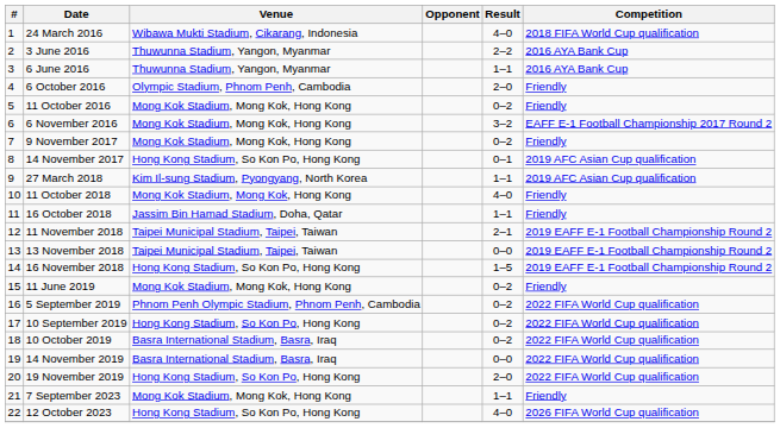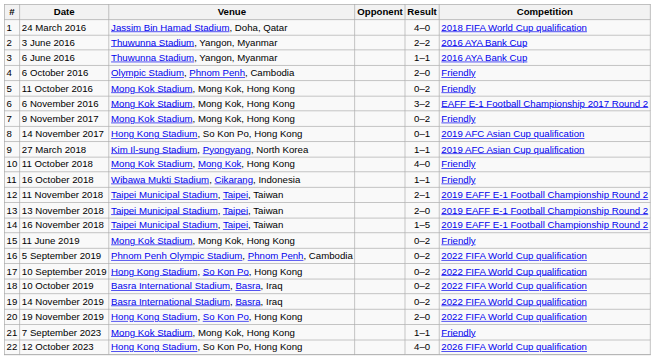 <table class="wikitable" style="font-size:90%; text-align: left;">
 <tr bgcolor="#CCCCCC" align="center">
 <th>#</th>
 <th>Date</th>
 <th>Venue</th>
 <th>Opponent</th>
 <th>Result</th>
 <th>Competition</th>
 </tr>
 <tr>
 <td>1</td>
 <td>24 March 2016</td>
-<td><a href='#'>Wibawa Mukti Stadium</a>, <a href='#'>Cikarang</a>, Indonesia</td>
+<td><a href='#'>Jassim Bin Hamad Stadium</a>, Doha, Qatar</td>
 <td></td>
 <td align="center">4–0</td>
 <td><a href='#'>2018 FIFA World Cup qualification</a></td>
 </tr>
 <tr>
 <td>2</td>
 <td>3 June 2016</td>
 <td><a href='#'>Thuwunna Stadium</a>, Yangon, Myanmar</td>
 <td></td>
 <td align="center">2–2</td>
 <td><a href='#'>2016 AYA Bank Cup</a></td>
 </tr>
 <tr>
 <td>3</td>
 <td>6 June 2016</td>
 <td><a href='#'>Thuwunna Stadium</a>, Yangon, Myanmar</td>
 <td></td>
 <td align="center">1–1</td>
 <td><a href='#'>2016 AYA Bank Cup</a></td>
 </tr>
 <tr>
 <td>4</td>
 <td>6 October 2016</td>
 <td><a href='#'>Olympic Stadium</a>, <a href='#'>Phnom Penh</a>, Cambodia</td>
 <td></td>
 <td align="center">2–0</td>
 <td><a href='#'>Friendly</a></td>
 </tr>
 <tr>
 <td>5</td>
 <td>11 October 2016</td>
 <td><a href='#'>Mong Kok Stadium</a>, Mong Kok, Hong Kong</td>
 <td></td>
 <td align="center">0–2</td>
 <td><a href='#'>Friendly</a></td>
 </tr>
 <tr>
 <td>6</td>
 <td>6 November 2016</td>
 <td><a href='#'>Mong Kok Stadium</a>, Mong Kok, Hong Kong</td>
 <td></td>
 <td align="center">3–2</td>
 <td><a href='#'>EAFF E-1 Football Championship 2017 Round 2</a></td>
 </tr>
 <tr>
 <td>7</td>
 <td>9 November 2017</td>
 <td><a href='#'>Mong Kok Stadium</a>, Mong Kok, Hong Kong</td>
 <td></td>
 <td align="center">0–2</td>
 <td><a href='#'>Friendly</a></td>
 </tr>
 <tr>
 <td>8</td>
 <td>14 November 2017</td>
 <td><a href='#'>Hong Kong Stadium</a>, So Kon Po, Hong Kong</td>
 <td></td>
 <td align="center">0–1</td>
 <td><a href='#'>2019 AFC Asian Cup qualification</a></td>
 </tr>
 <tr>
 <td>9</td>
 <td>27 March 2018</td>
 <td><a href='#'>Kim Il-sung Stadium</a>, <a href='#'>Pyongyang</a>, North Korea</td>
 <td></td>
 <td align="center">1–1</td>
 <td><a href='#'>2019 AFC Asian Cup qualification</a></td>
 </tr>
 <tr>
 <td>10</td>
 <td>11 October 2018</td>
 <td><a href='#'>Mong Kok Stadium</a>, <a href='#'>Mong Kok</a>, Hong Kong</td>
 <td></td>
 <td align="center">4–0</td>
 <td><a href='#'>Friendly</a></td>
 </tr>
 <tr>
 <td>11</td>
 <td>16 October 2018</td>
-<td><a href='#'>Jassim Bin Hamad Stadium</a>, Doha, Qatar</td>
+<td><a href='#'>Wibawa Mukti Stadium</a>, <a href='#'>Cikarang</a>, Indonesia</td>
 <td></td>
 <td align="center">1–1</td>
 <td><a href='#'>Friendly</a></td>
 </tr>
 <tr>
 <td>12</td>
 <td>11 November 2018</td>
 <td><a href='#'>Taipei Municipal Stadium</a>, <a href='#'>Taipei</a>, Taiwan</td>
 <td></td>
 <td align="center">2–1</td>
 <td><a href='#'>2019 EAFF E-1 Football Championship Round 2</a></td>
 </tr>
 <tr>
 <td>13</td>
 <td>13 November 2018</td>
 <td><a href='#'>Taipei Municipal Stadium</a>, <a href='#'>Taipei</a>, Taiwan</td>
 <td></td>
-<td align="center">0–0</td>
+<td align="center">2–0</td>
 <td><a href='#'>2019 EAFF E-1 Football Championship Round 2</a></td>
 </tr>
 <tr>
 <td>14</td>
 <td>16 November 2018</td>
-<td><a href='#'>Hong Kong Stadium</a>, So Kon Po, Hong Kong</td>
+<td><a href='#'>Taipei Municipal Stadium</a>, <a href='#'>Taipei</a>, Taiwan</td>
 <td></td>
 <td align="center">1–5</td>
 <td><a href='#'>2019 EAFF E-1 Football Championship Round 2</a></td>
 </tr>
 <tr>
 <td>15</td>
 <td>11 June 2019</td>
 <td><a href='#'>Mong Kok Stadium</a>, Mong Kok, Hong Kong</td>
 <td></td>
 <td align="center">0–2</td>
 <td><a href='#'>Friendly</a></td>
 </tr>
 <tr>
 <td>16</td>
 <td>5 September 2019</td>
 <td><a href='#'>Phnom Penh Olympic Stadium</a>, <a href='#'>Phnom Penh</a>, Cambodia</td>
 <td></td>
 <td align="center">0–2</td>
 <td><a href='#'>2022 FIFA World Cup qualification</a></td>
 </tr>
 <tr>
 <td>17</td>
 <td>10 September 2019</td>
 <td><a href='#'>Hong Kong Stadium</a>, <a href='#'>So Kon Po</a>, Hong Kong</td>
 <td></td>
 <td align="center">0–2</td>
 <td><a href='#'>2022 FIFA World Cup qualification</a></td>
 </tr>
 <tr>
 <td>18</td>
 <td>10 October 2019</td>
 <td><a href='#'>Basra International Stadium</a>, <a href='#'>Basra</a>, Iraq</td>
 <td></td>
 <td align="center">0–2</td>
 <td><a href='#'>2022 FIFA World Cup qualification</a></td>
 </tr>
 <tr>
 <td>19</td>
 <td>14 November 2019</td>
 <td><a href='#'>Basra International Stadium</a>, <a href='#'>Basra</a>, Iraq</td>
 <td></td>
-<td align="center">0–0</td>
+<td align="center">0–2</td>
 <td><a href='#'>2022 FIFA World Cup qualification</a></td>
 </tr>
 <tr>
 <td>20</td>
 <td>19 November 2019</td>
 <td><a href='#'>Hong Kong Stadium</a>, <a href='#'>So Kon Po</a>, Hong Kong</td>
 <td></td>
 <td align="center">2–0</td>
 <td><a href='#'>2022 FIFA World Cup qualification</a></td>
 </tr>
 <tr>
 <td>21</td>
 <td>7 September 2023</td>
 <td><a href='#'>Mong Kok Stadium</a>, Mong Kok, Hong Kong</td>
 <td></td>
 <td align="center">1–1</td>
 <td><a href='#'>Friendly</a></td>
 </tr>
 <tr>
 <td>22</td>
 <td>12 October 2023</td>
 <td><a href='#'>Hong Kong Stadium</a>, So Kon Po, Hong Kong</td>
 <td></td>
 <td align="center">4–0</td>
 <td><a href='#'>2026 FIFA World Cup qualification</a></td>
 </tr>
 <tr>
 </tr>
 </table>
